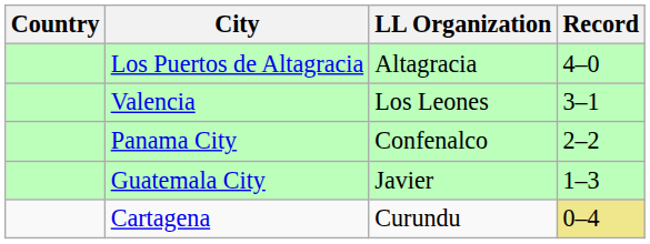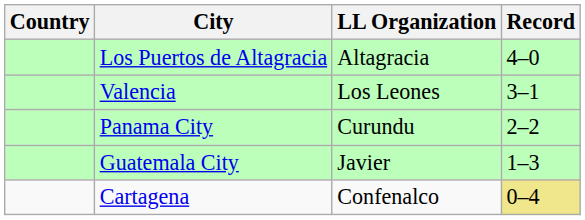 <table class="wikitable">
 <tr>
 <th>Country</th>
 <th>City</th>
 <th>LL Organization</th>
 <th>Record</th>
 </tr>
 <tr bgcolor=#bbffbb>
 <td><strong></strong></td>
 <td><a href='#'>Los Puertos de Altagracia</a></td>
 <td>Altagracia</td>
 <td>4–0</td>
 </tr>
 <tr bgcolor=#bbffbb>
 <td><strong></strong></td>
 <td><a href='#'>Valencia</a></td>
 <td>Los Leones</td>
 <td>3–1</td>
 </tr>
 <tr bgcolor=#bbffbb>
 <td><strong></strong></td>
 <td><a href='#'>Panama City</a></td>
-<td>Confenalco</td>
+<td>Curundu</td>
 <td>2–2</td>
 </tr>
 <tr bgcolor=#bbffbb>
 <td><strong></strong></td>
 <td><a href='#'>Guatemala City</a></td>
 <td>Javier</td>
 <td>1–3</td>
 </tr>
 <tr>
 <td><strong></strong></td>
 <td><a href='#'>Cartagena</a></td>
-<td>Curundu</td>
+<td>Confenalco</td>
 <td style="background: khaki;">0–4</td>
 </tr>
 </table>
